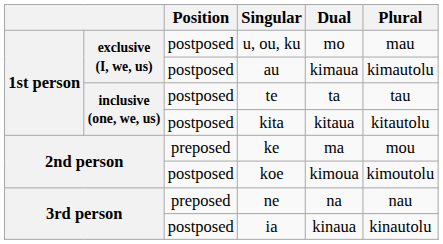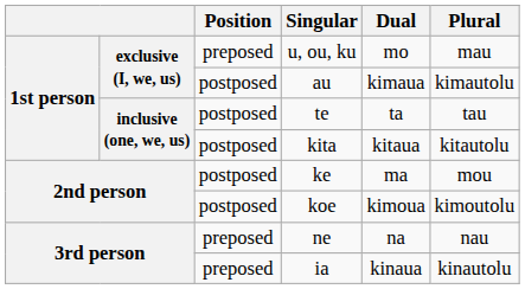 <table class="wikitable">
 <tr>
 <th colspan=2></th>
 <th>Position</th>
 <th>Singular</th>
 <th>Dual</th>
 <th>Plural</th>
 </tr>
 <tr align=center>
 <th rowspan=4>1st person</th>
 <th rowspan=2><small>exclusive <br>(I, we, us)</small></th>
-<td>postposed</td>
+<td>preposed</td>
 <td>u, ou, ku</td>
 <td>mo</td>
 <td>mau</td>
 </tr>
 <tr align=center>
 <td>postposed</td>
 <td>au</td>
 <td>kimaua</td>
 <td>kimautolu</td>
 </tr>
 <tr align=center>
 <th rowspan=2><small>inclusive<br>(one, we, us)</small></th>
 <td>postposed</td>
 <td>te</td>
 <td>ta</td>
 <td>tau</td>
 </tr>
 <tr align=center>
 <td>postposed</td>
 <td>kita</td>
 <td>kitaua</td>
 <td>kitautolu</td>
 </tr>
 <tr align=center>
 <th colspan=2 rowspan=2>2nd person</th>
-<td>preposed</td>
+<td>postposed</td>
 <td>ke</td>
 <td>ma</td>
 <td>mou</td>
 </tr>
 <tr align=center>
 <td>postposed</td>
 <td>koe</td>
 <td>kimoua</td>
 <td>kimoutolu</td>
 </tr>
 <tr align=center>
 <th colspan=2 rowspan=2>3rd person</th>
 <td>preposed</td>
 <td>ne</td>
 <td>na</td>
 <td>nau</td>
 </tr>
 <tr align=center>
-<td>postposed</td>
+<td>preposed</td>
 <td>ia</td>
 <td>kinaua</td>
 <td>kinautolu</td>
 </tr>
 </table>
